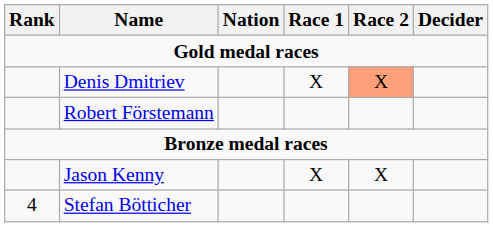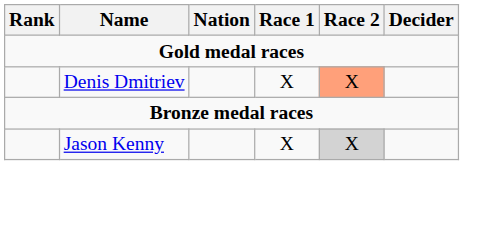 <table class="wikitable" style="text-align:center">
 <tr>
 <th>Rank</th>
 <th>Name</th>
 <th>Nation</th>
 <th>Race 1</th>
 <th>Race 2</th>
 <th>Decider</th>
 </tr>
 <tr>
 <td colspan=6><strong>Gold medal races</strong></td>
 </tr>
 <tr>
 <td></td>
 <td align=left><a href='#'>Denis Dmitriev</a></td>
 <td align=left></td>
 <td>X</td>
 <td style="background: lightsalmon;">X</td>
 <td></td>
 </tr>
 <tr>
-<td></td>
-<td align=left><a href='#'>Robert Förstemann</a></td>
-<td align=left></td>
-<td></td>
-<td></td>
-<td></td>
-</tr>
-<tr>
 <td colspan=6><strong>Bronze medal races</strong></td>
 </tr>
 <tr>
 <td></td>
 <td align=left><a href='#'>Jason Kenny</a></td>
 <td align=left></td>
 <td>X</td>
-<td>X</td>
-<td></td>
-</tr>
-<tr>
-<td>4</td>
-<td align=left><a href='#'>Stefan Bötticher</a></td>
-<td align=left></td>
-<td></td>
-<td></td>
+<td style="background: lightgrey;">X</td>
 <td></td>
 </tr>
 </table>
